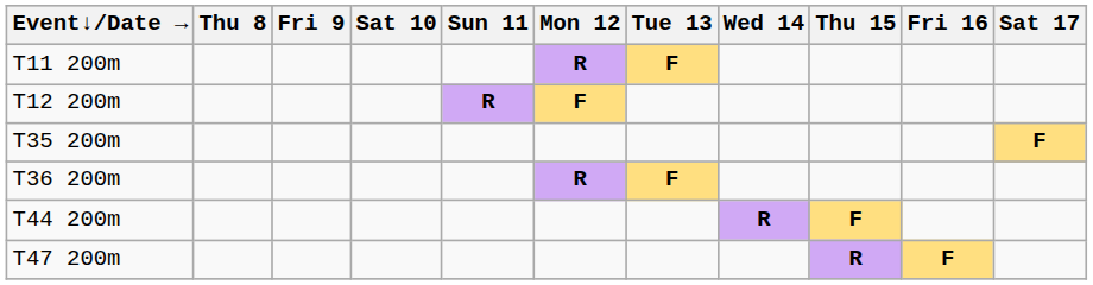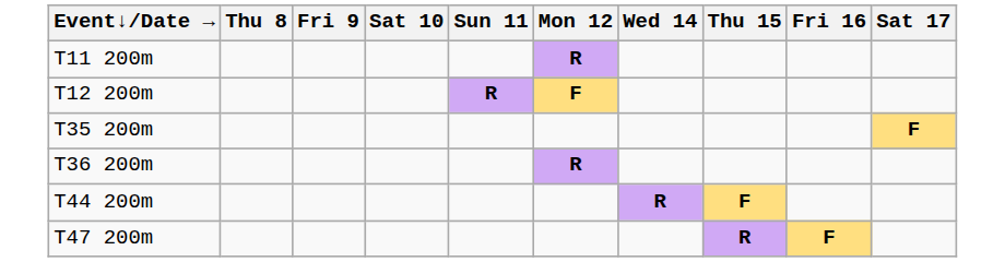 <table class="wikitable" style="margin:0.5em auto; font-size:90%; line-height:1.25em;">
 <tr align="center">
 <th>Event↓/Date →</th>
 <th>Thu 8</th>
 <th>Fri 9</th>
 <th>Sat 10</th>
 <th>Sun 11</th>
 <th>Mon 12</th>
-<th>Tue 13</th>
 <th>Wed 14</th>
 <th>Thu 15</th>
 <th>Fri 16</th>
 <th>Sat 17</th>
 </tr>
 <tr align="center">
 <td align="left">T11 200m</td>
 <td></td>
 <td></td>
 <td></td>
 <td></td>
 <td bgcolor="#D0A9F5"><strong>R</strong></td>
-<td bgcolor="#FFDF80"><strong>F</strong></td>
 <td></td>
 <td></td>
 <td></td>
 <td></td>
 </tr>
 <tr align="center">
 <td align="left">T12 200m</td>
 <td></td>
 <td></td>
 <td></td>
 <td bgcolor="#D0A9F5"><strong>R</strong></td>
 <td bgcolor="#FFDF80"><strong>F</strong></td>
 <td></td>
 <td></td>
 <td></td>
 <td></td>
-<td></td>
 </tr>
 <tr align="center">
 <td align="left">T35 200m</td>
-<td></td>
 <td></td>
 <td></td>
 <td></td>
 <td></td>
 <td></td>
 <td></td>
 <td></td>
 <td></td>
 <td bgcolor="#FFDF80"><strong>F</strong></td>
 </tr>
 <tr align="center">
 <td align="left">T36 200m</td>
 <td></td>
 <td></td>
 <td></td>
 <td></td>
 <td bgcolor="#D0A9F5"><strong>R</strong></td>
-<td bgcolor="#FFDF80"><strong>F</strong></td>
 <td></td>
 <td></td>
 <td></td>
 <td></td>
 </tr>
 <tr align="center">
 <td align="left">T44 200m</td>
-<td></td>
 <td></td>
 <td></td>
 <td></td>
 <td></td>
 <td></td>
 <td bgcolor="#D0A9F5"><strong>R</strong></td>
 <td bgcolor="#FFDF80"><strong>F</strong></td>
 <td></td>
 <td></td>
 </tr>
 <tr align="center">
 <td align="left">T47 200m</td>
 <td></td>
 <td></td>
 <td></td>
 <td></td>
 <td></td>
 <td></td>
-<td></td>
 <td bgcolor="#D0A9F5"><strong>R</strong></td>
 <td bgcolor="#FFDF80"><strong>F</strong></td>
 <td></td>
 </tr>
 </table>
